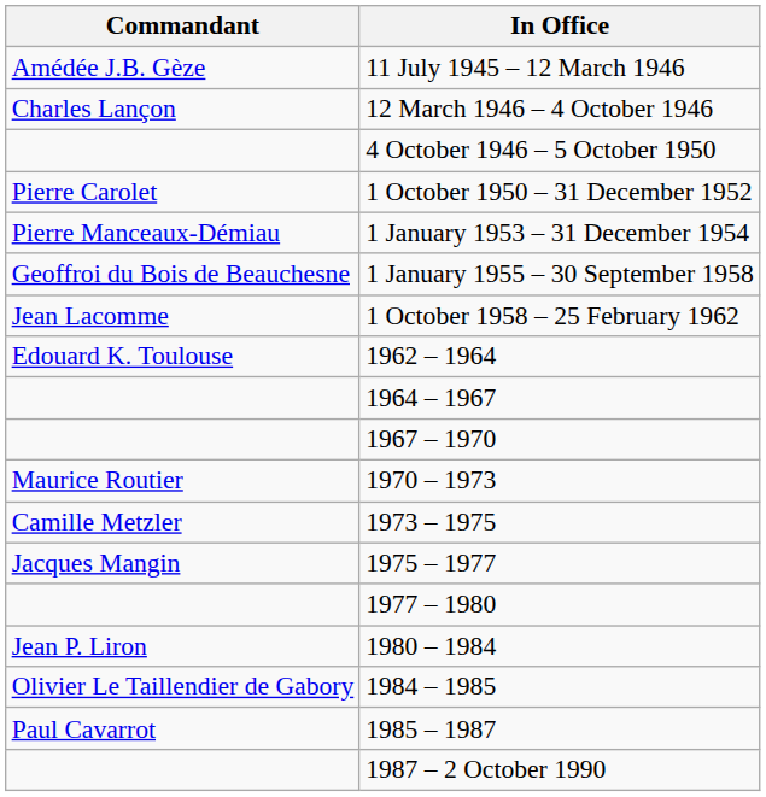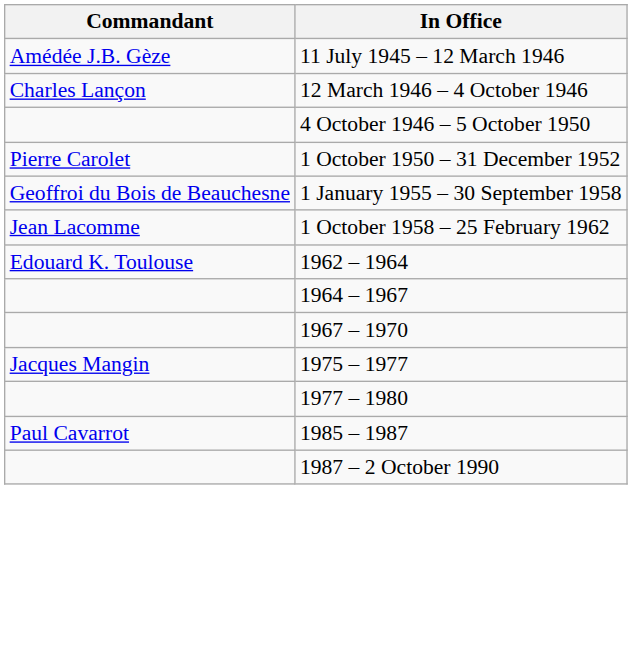 <table class="wikitable sortable">
 <tr>
 <th>Commandant</th>
 <th>In Office</th>
 </tr>
 <tr>
 <td><a href='#'>Amédée J.B. Gèze</a></td>
 <td>11 July 1945 – 12 March 1946</td>
 </tr>
 <tr>
 <td><a href='#'>Charles Lançon</a></td>
 <td>12 March 1946 – 4 October 1946</td>
 </tr>
 <tr>
 <td></td>
 <td>4 October 1946 – 5 October 1950</td>
 </tr>
 <tr>
 <td><a href='#'>Pierre Carolet</a></td>
 <td>1 October 1950 – 31 December 1952</td>
 </tr>
 <tr>
-<td><a href='#'>Pierre Manceaux-Démiau</a></td>
-<td>1 January 1953 – 31 December 1954</td>
-</tr>
-<tr>
 <td><a href='#'>Geoffroi du Bois de Beauchesne</a></td>
 <td>1 January 1955 – 30 September 1958</td>
 </tr>
 <tr>
 <td><a href='#'>Jean Lacomme</a></td>
 <td>1 October 1958 – 25 February 1962</td>
 </tr>
 <tr>
 <td><a href='#'>Edouard K. Toulouse</a></td>
 <td>1962 – 1964</td>
 </tr>
 <tr>
 <td></td>
 <td>1964 – 1967</td>
 </tr>
 <tr>
 <td></td>
 <td>1967 – 1970</td>
 </tr>
 <tr>
-<td><a href='#'>Maurice Routier</a></td>
-<td>1970 – 1973</td>
-</tr>
-<tr>
-<td><a href='#'>Camille Metzler</a></td>
-<td>1973 – 1975</td>
-</tr>
-<tr>
 <td><a href='#'>Jacques Mangin</a></td>
 <td>1975 – 1977</td>
 </tr>
 <tr>
 <td></td>
 <td>1977 – 1980</td>
-</tr>
-<tr>
-<td><a href='#'>Jean P. Liron</a></td>
-<td>1980 – 1984</td>
-</tr>
-<tr>
-<td><a href='#'>Olivier Le Taillendier de Gabory</a></td>
-<td>1984 – 1985</td>
 </tr>
 <tr>
 <td><a href='#'>Paul Cavarrot</a></td>
 <td>1985 – 1987</td>
 </tr>
 <tr>
 <td></td>
 <td>1987 – 2 October 1990</td>
 </tr>
 </table>
